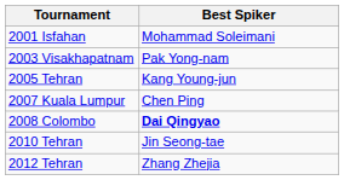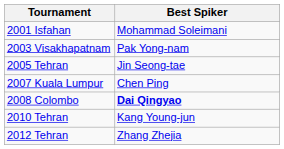 <table class=wikitable style="width: 400px;">
 <tr>
 <th style="width: 40%;">Tournament</th>
 <th style="width: 60%;">Best Spiker</th>
 </tr>
 <tr>
 <td><a href='#'>2001 Isfahan</a></td>
 <td> <a href='#'>Mohammad Soleimani</a></td>
 </tr>
 <tr>
 <td><a href='#'>2003 Visakhapatnam</a></td>
 <td> <a href='#'>Pak Yong-nam</a></td>
 </tr>
 <tr>
 <td><a href='#'>2005 Tehran</a></td>
-<td> <a href='#'>Kang Young-jun</a></td>
+<td> <a href='#'>Jin Seong-tae</a></td>
 </tr>
 <tr>
 <td><a href='#'>2007 Kuala Lumpur</a></td>
 <td> <a href='#'>Chen Ping</a></td>
 </tr>
 <tr>
 <td><a href='#'>2008 Colombo</a></td>
 <td><strong> <a href='#'>Dai Qingyao</a></strong></td>
 </tr>
 <tr>
 <td><a href='#'>2010 Tehran</a></td>
-<td> <a href='#'>Jin Seong-tae</a></td>
+<td> <a href='#'>Kang Young-jun</a></td>
 </tr>
 <tr>
 <td><a href='#'>2012 Tehran</a></td>
 <td> <a href='#'>Zhang Zhejia</a></td>
 </tr>
 </table>
